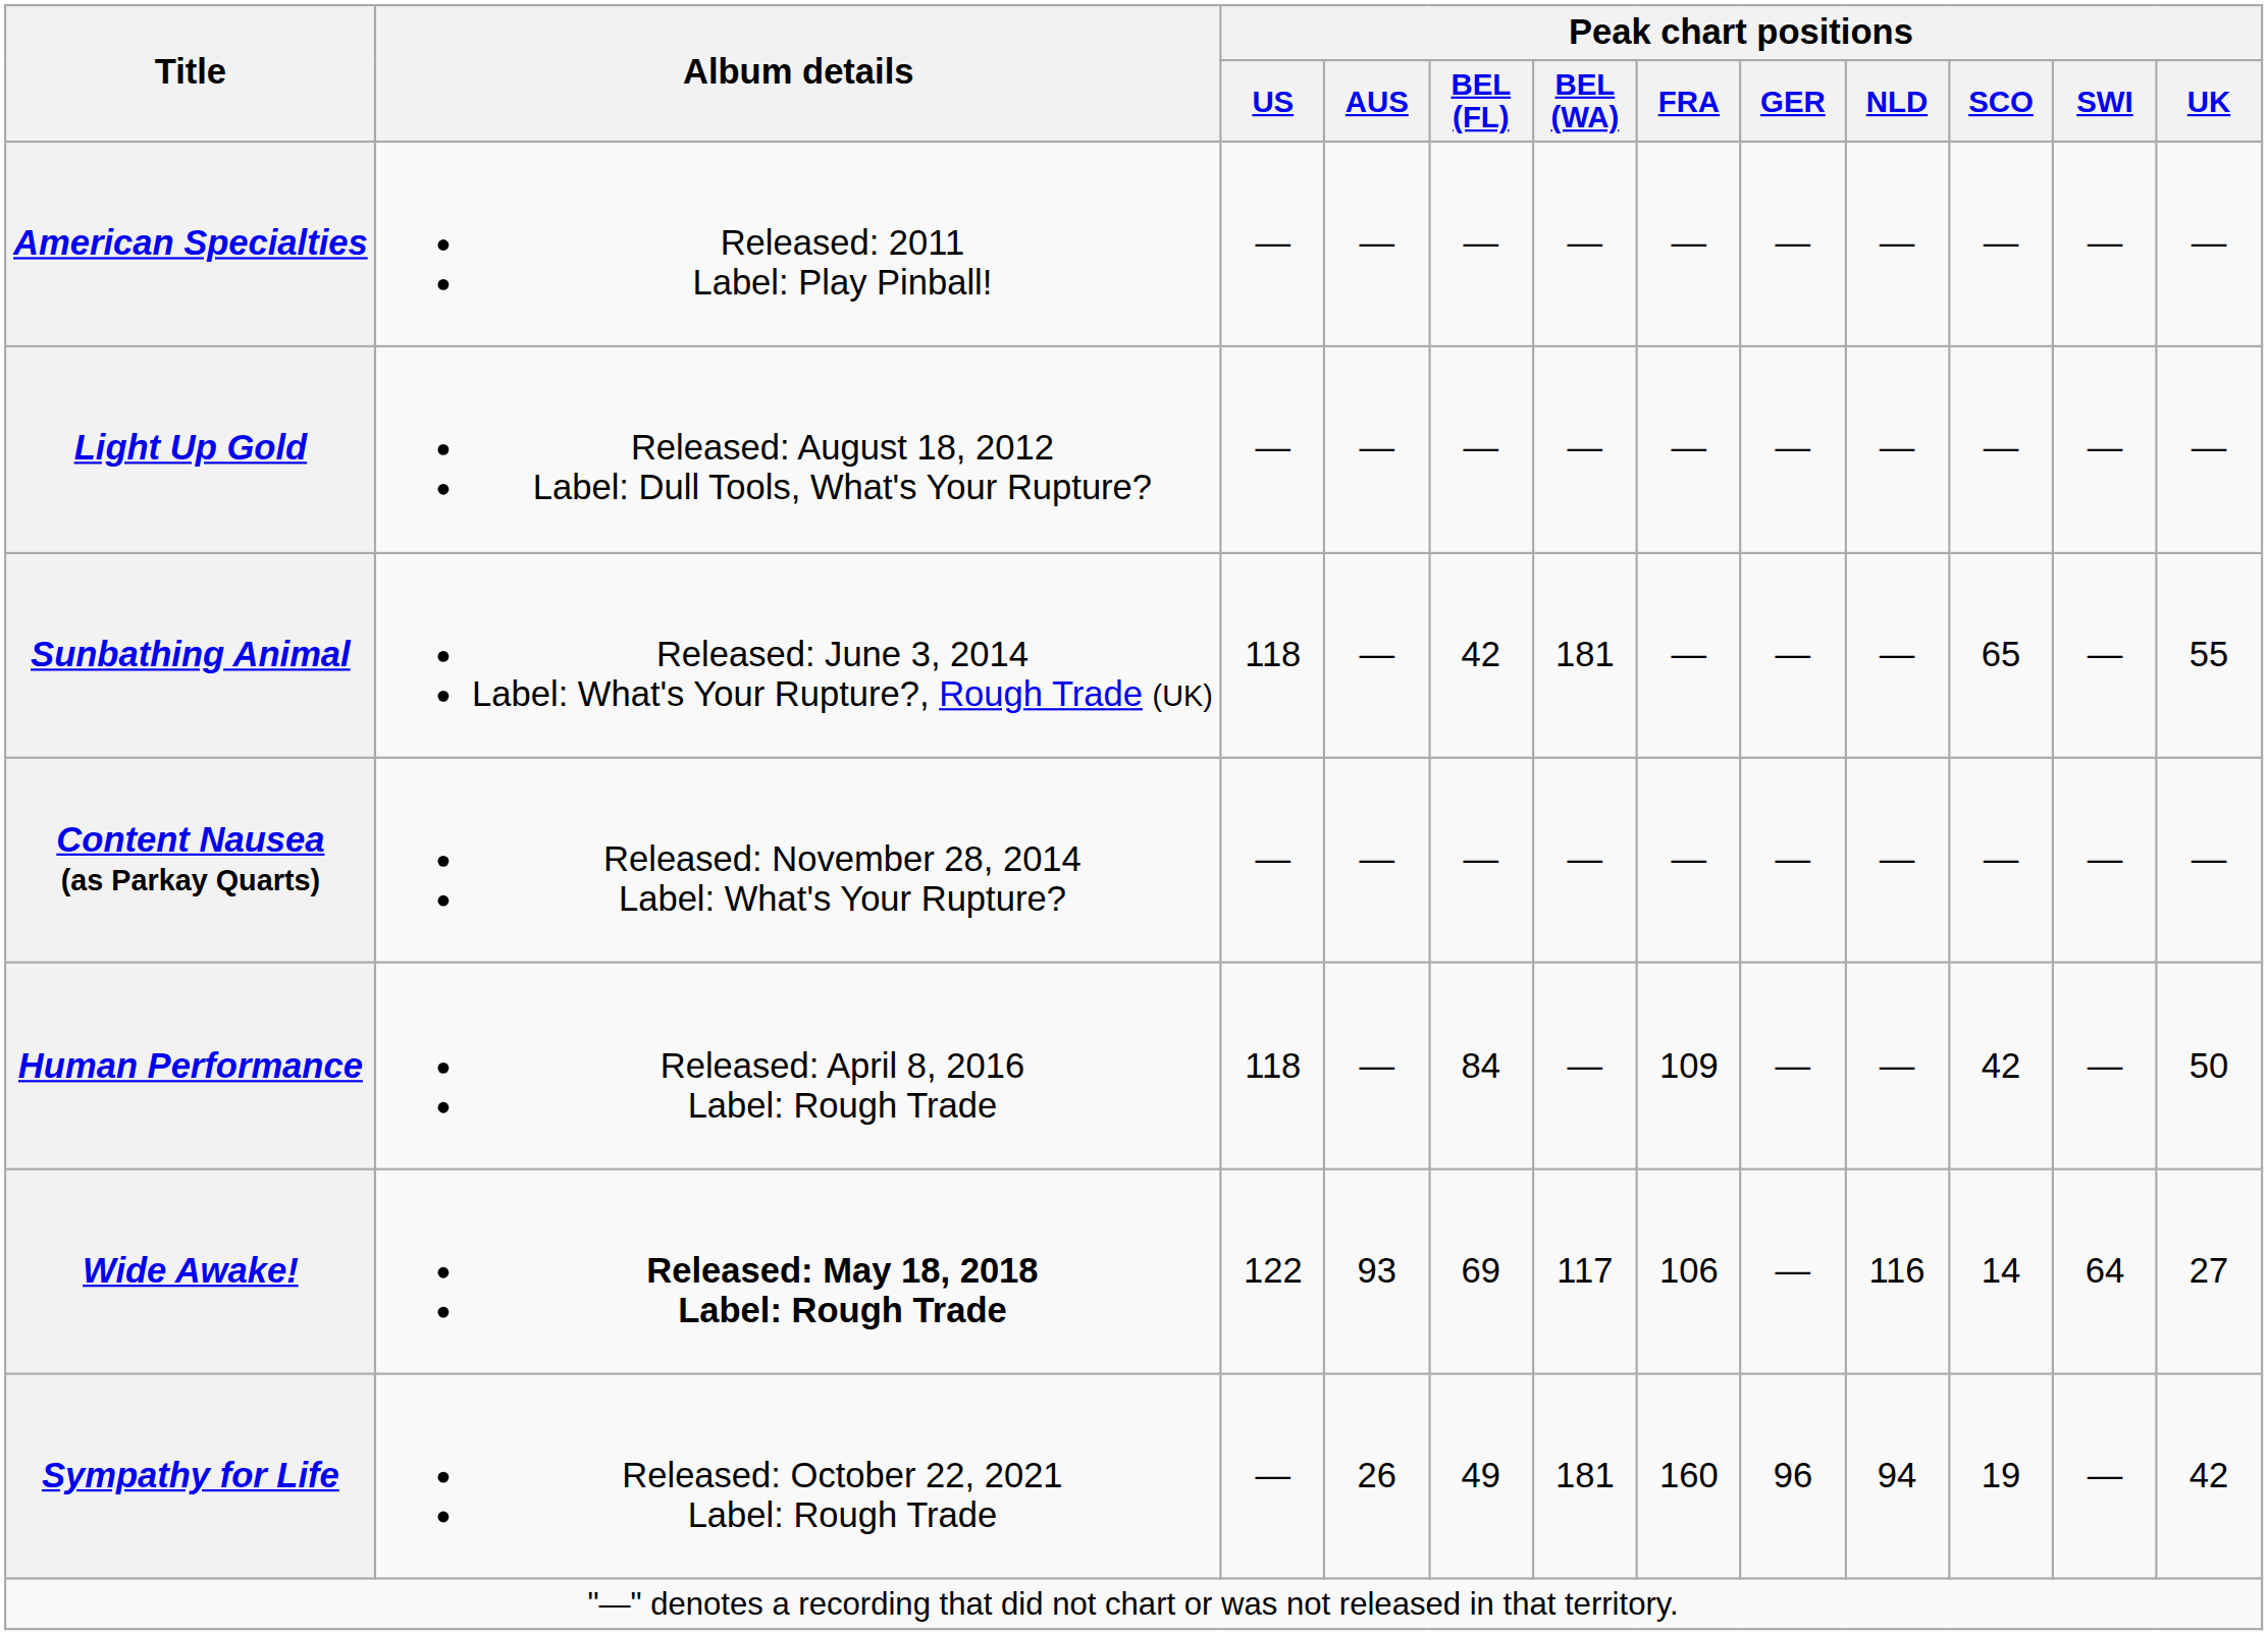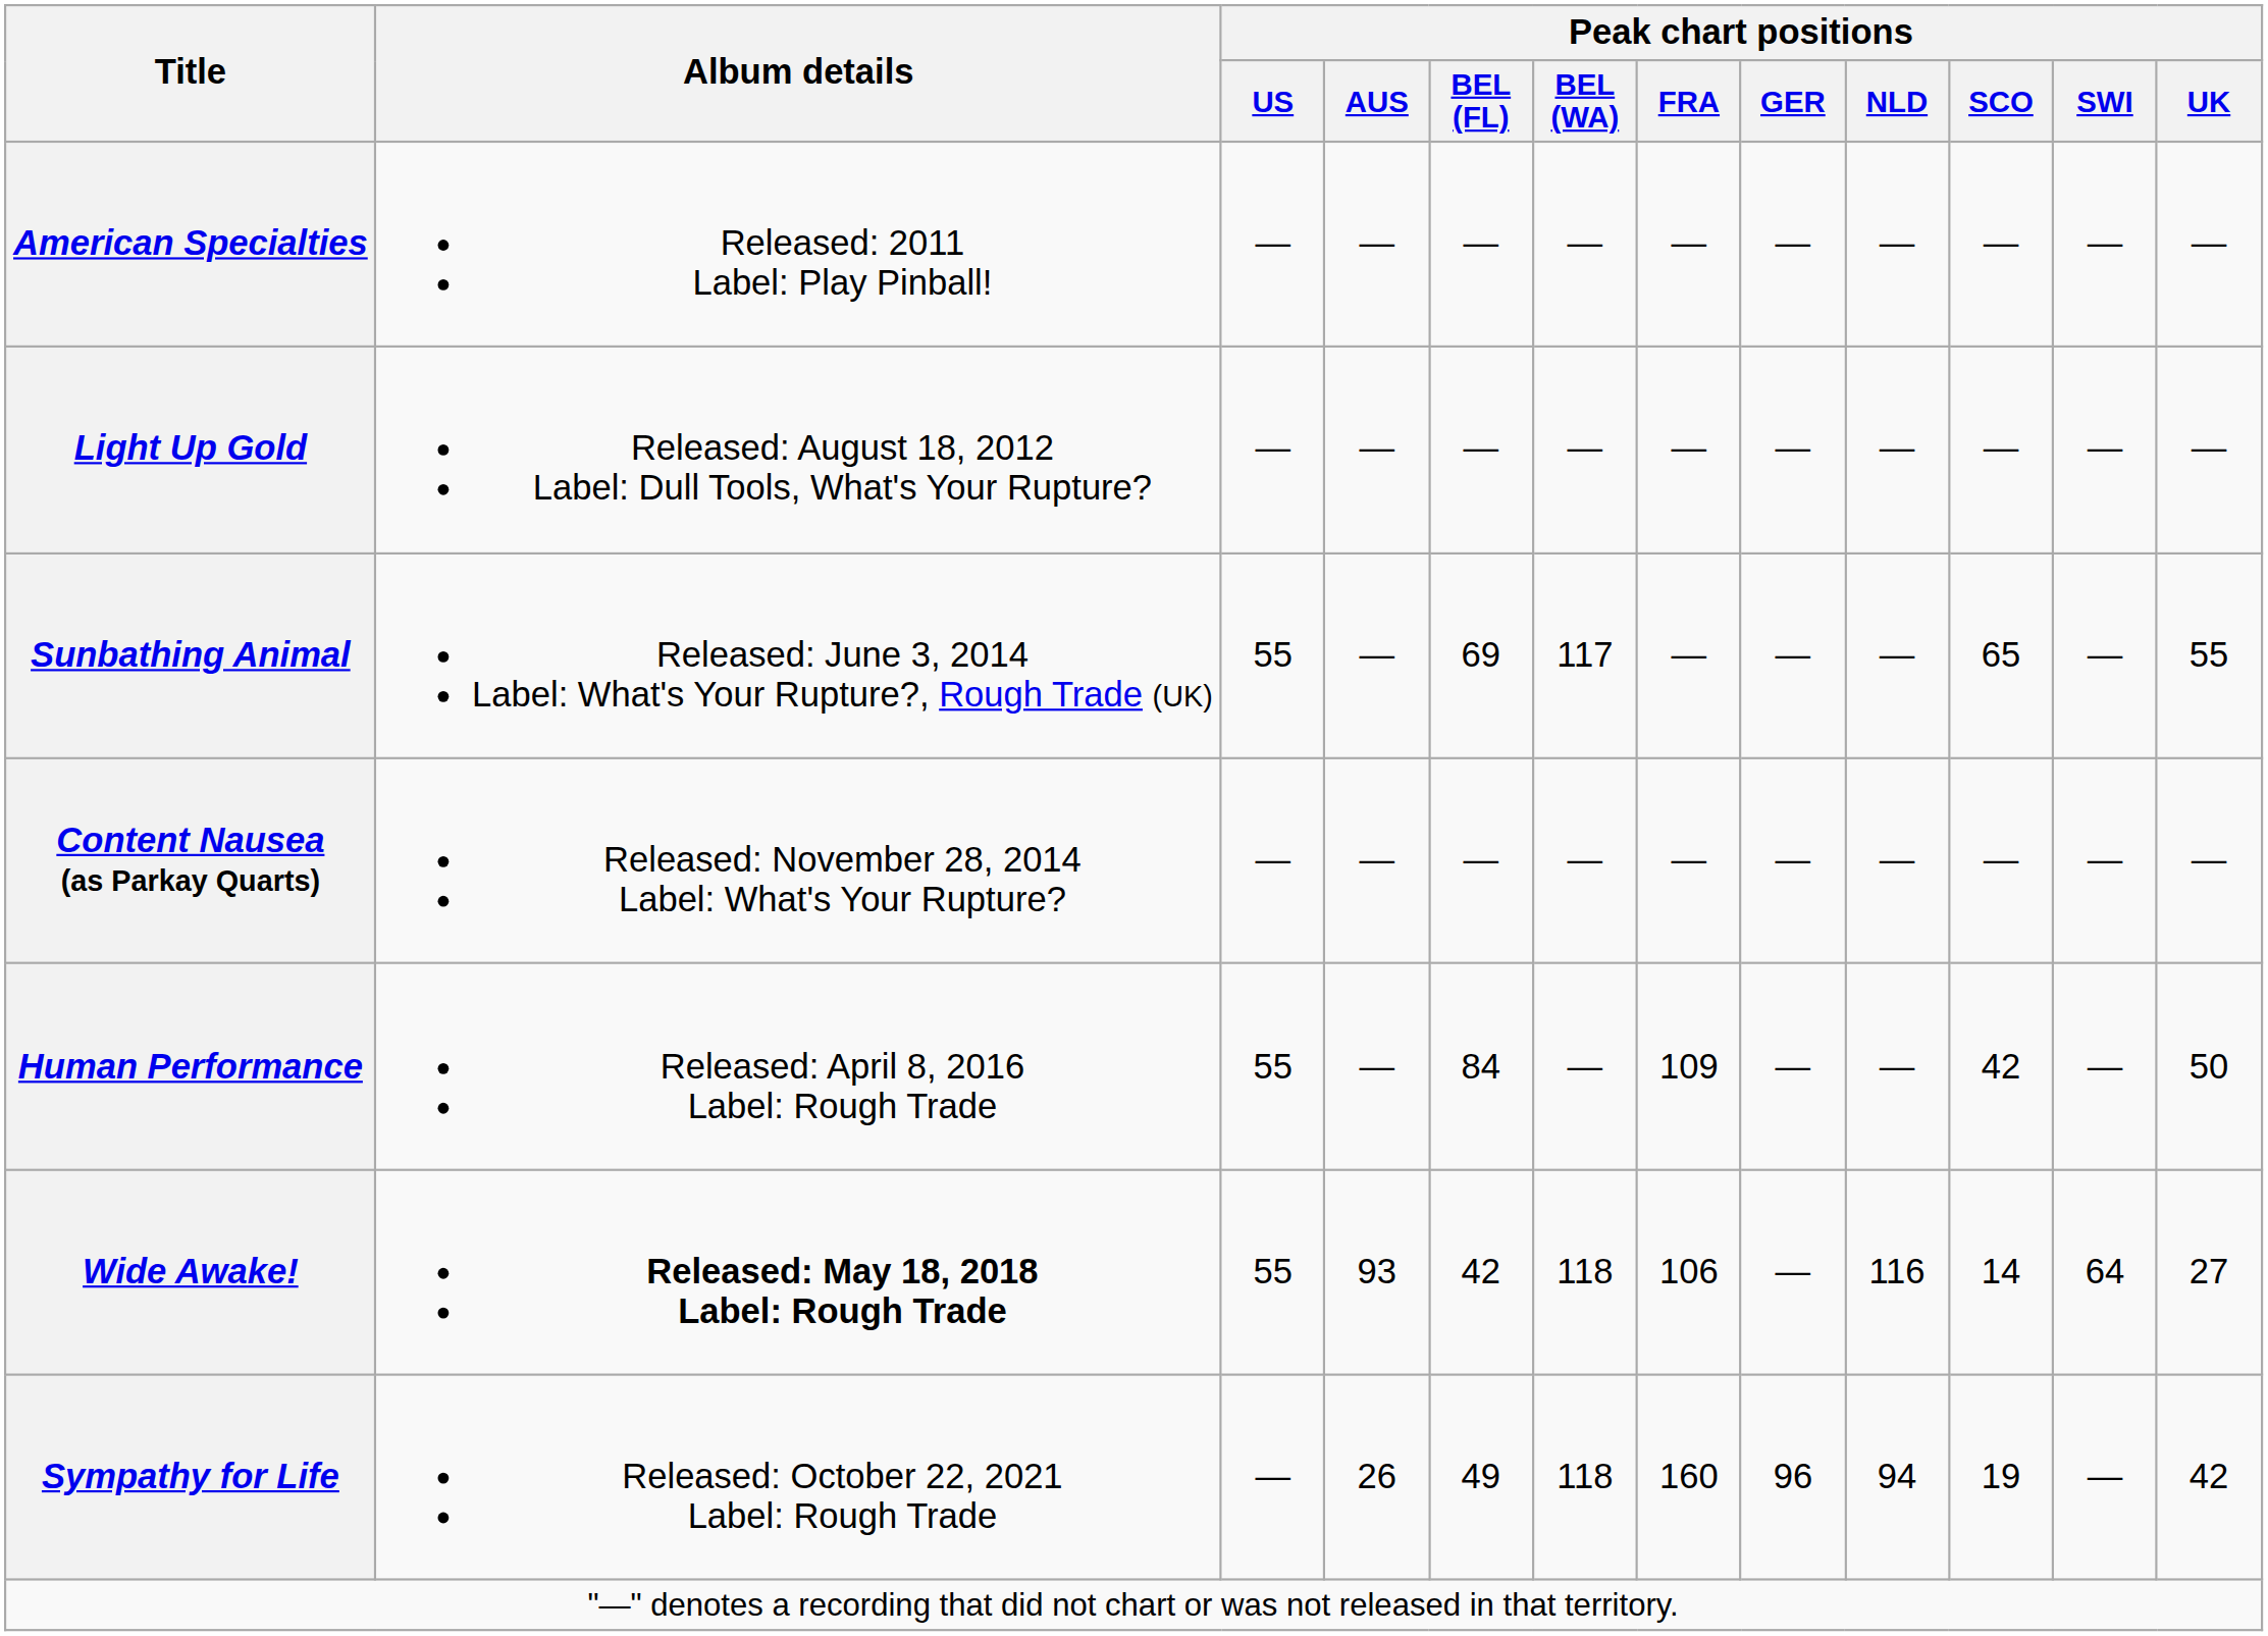 <table class="wikitable plainrowheaders" style="text-align:center;">
 <tr>
 <th scope="col" rowspan="2">Title</th>
 <th scope="col" rowspan="2">Album details</th>
 <th scope="col" colspan="10">Peak chart positions</th>
 </tr>
 <tr>
 <th scope="col" style="width:3em;font-size:85%;"><a href='#'>US</a><br></th>
 <th scope="col" style="width:3em;font-size:85%;"><a href='#'>AUS</a><br></th>
 <th scope="col" style="width:3em;font-size:85%;"><a href='#'>BEL<br>(FL)</a><br></th>
 <th scope="col" style="width:3em;font-size:85%;"><a href='#'>BEL<br>(WA)</a><br></th>
 <th scope="col" style="width:3em;font-size:85%;"><a href='#'>FRA</a><br></th>
 <th scope="col" style="width:3em;font-size:85%;"><a href='#'>GER</a><br></th>
 <th scope="col" style="width:3em;font-size:85%;"><a href='#'>NLD</a><br></th>
 <th scope="col" style="width:3em;font-size:85%;"><a href='#'>SCO</a><br></th>
 <th scope="col" style="width:3em;font-size:85%;"><a href='#'>SWI</a><br></th>
 <th scope="col" style="width:3em;font-size:85%;"><a href='#'>UK</a><br></th>
 </tr>
 <tr>
 <th scope="row"><em><a href='#'>American Specialties</a></em></th>
 <td><br><ul><li>Released: 2011</li><li>Label: Play Pinball!</li></ul></td>
 <td>—</td>
 <td>—</td>
 <td>—</td>
 <td>—</td>
 <td>—</td>
 <td>—</td>
 <td>—</td>
 <td>—</td>
 <td>—</td>
 <td>—</td>
 </tr>
 <tr>
 <th scope="row"><em><a href='#'>Light Up Gold</a></em></th>
 <td><br><ul><li>Released: August 18, 2012</li><li>Label: Dull Tools, What's Your Rupture?</li></ul></td>
 <td>—</td>
 <td>—</td>
 <td>—</td>
 <td>—</td>
 <td>—</td>
 <td>—</td>
 <td>—</td>
 <td>—</td>
 <td>—</td>
 <td>—</td>
 </tr>
 <tr>
 <th scope="row"><em><a href='#'>Sunbathing Animal</a></em></th>
 <td><br><ul><li>Released: June 3, 2014</li><li>Label: What's Your Rupture?, <a href='#'>Rough Trade</a> <small>(UK)</small></li></ul></td>
-<td>118</td>
+<td>55</td>
 <td>—</td>
-<td>42</td>
-<td>181</td>
+<td>69</td>
+<td>117</td>
 <td>—</td>
 <td>—</td>
 <td>—</td>
 <td>65</td>
 <td>—</td>
 <td>55</td>
 </tr>
 <tr>
 <th scope="row"><em><a href='#'>Content Nausea</a></em><br><small>(as Parkay Quarts)</small></th>
 <td><br><ul><li>Released: November 28, 2014</li><li>Label: What's Your Rupture?</li></ul></td>
 <td>—</td>
 <td>—</td>
 <td>—</td>
 <td>—</td>
 <td>—</td>
 <td>—</td>
 <td>—</td>
 <td>—</td>
 <td>—</td>
 <td>—</td>
 </tr>
 <tr>
 <th scope="row"><em><a href='#'>Human Performance</a></em></th>
 <td><br><ul><li>Released: April 8, 2016</li><li>Label: Rough Trade</li></ul></td>
-<td>118</td>
+<td>55</td>
 <td>—</td>
 <td>84</td>
 <td>—</td>
 <td>109</td>
 <td>—</td>
 <td>—</td>
 <td>42</td>
 <td>—</td>
 <td>50</td>
 </tr>
 <tr>
 <th scope="row"><em><a href='#'>Wide Awake!</a></em></th>
 <td><strong><br><ul><li>Released: May 18, 2018</li><li>Label: Rough Trade</li></ul></strong></td>
-<td>122</td>
+<td>55</td>
 <td>93</td>
-<td>69</td>
-<td>117</td>
+<td>42</td>
+<td>118</td>
 <td>106</td>
 <td>—</td>
 <td>116</td>
 <td>14</td>
 <td>64</td>
 <td>27</td>
 </tr>
 <tr>
 <th scope="row"><em><a href='#'>Sympathy for Life</a></em></th>
 <td><br><ul><li>Released: October 22, 2021</li><li>Label: Rough Trade</li></ul></td>
 <td>—</td>
 <td>26</td>
 <td>49</td>
-<td>181</td>
+<td>118</td>
 <td>160</td>
 <td>96</td>
 <td>94</td>
 <td>19</td>
 <td>—</td>
 <td>42</td>
 </tr>
 <tr>
 <td colspan="17" style="font-size:90%">"—" denotes a recording that did not chart or was not released in that territory.</td>
 </tr>
 </table>
